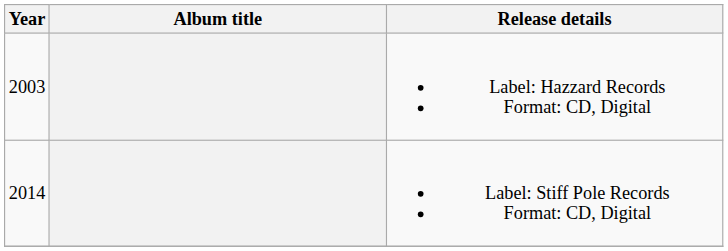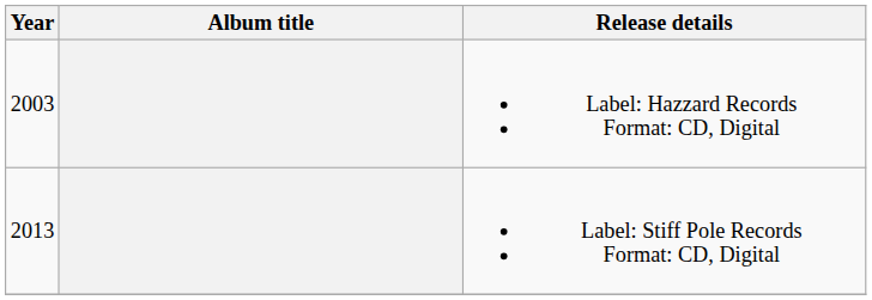 <table class="wikitable plainrowheaders" style="text-align:center;">
 <tr>
 <th>Year</th>
 <th scope="col" rowspan="1" style="width:18em;">Album title</th>
 <th scope="col" rowspan="1" style="width:18em;">Release details</th>
 </tr>
 <tr>
 <td>2003</td>
 <th></th>
 <td><br><ul><li>Label: Hazzard Records</li><li>Format:  CD, Digital</li></ul></td>
 </tr>
 <tr>
-<td>2014</td>
+<td>2013</td>
 <th></th>
 <td><br><ul><li>Label: Stiff Pole Records</li><li>Format: CD, Digital</li></ul></td>
 </tr>
 <tr>
 </tr>
 </table>
